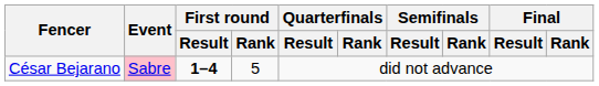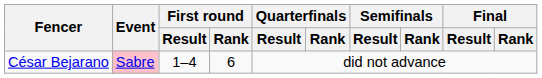 <table class=wikitable style="font-size:90%">
 <tr>
 <th rowspan=2>Fencer</th>
 <th rowspan=2>Event</th>
 <th colspan=2>First round</th>
 <th colspan=2>Quarterfinals</th>
 <th colspan=2>Semifinals</th>
 <th colspan=2>Final</th>
 </tr>
 <tr>
 <th>Result</th>
 <th>Rank</th>
 <th>Result</th>
 <th>Rank</th>
 <th>Result</th>
 <th>Rank</th>
 <th>Result</th>
 <th>Rank</th>
 </tr>
 <tr>
 <td><a href='#'>César Bejarano</a></td>
 <td style="background: pink;"><a href='#'>Sabre</a></td>
-<td align=center><strong>1–4</strong></td>
-<td align=center>5</td>
+<td align=center>1–4</td>
+<td align=center>6</td>
 <td align=center colspan=6>did not advance</td>
 </tr>
 </table>
